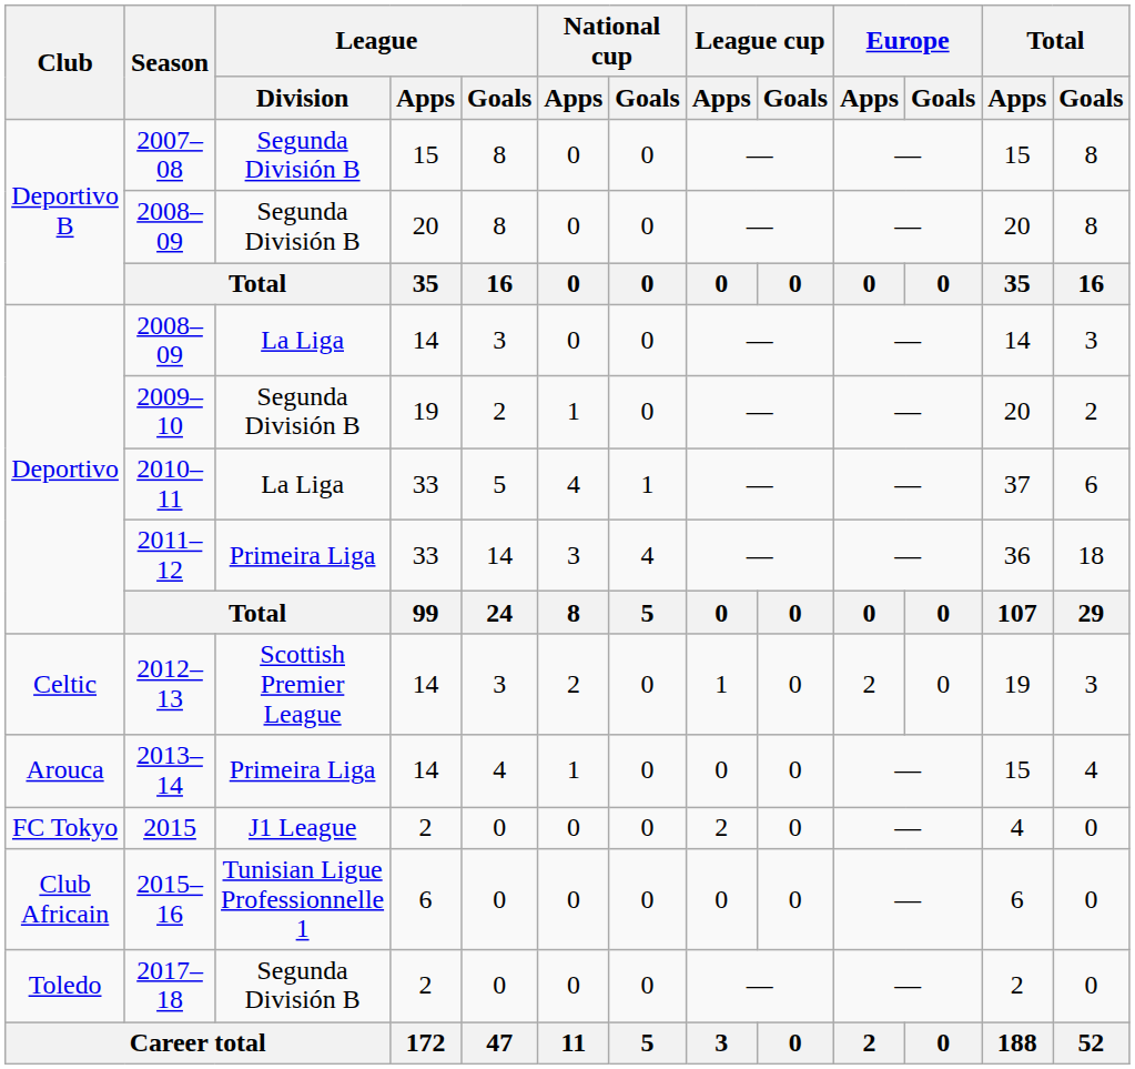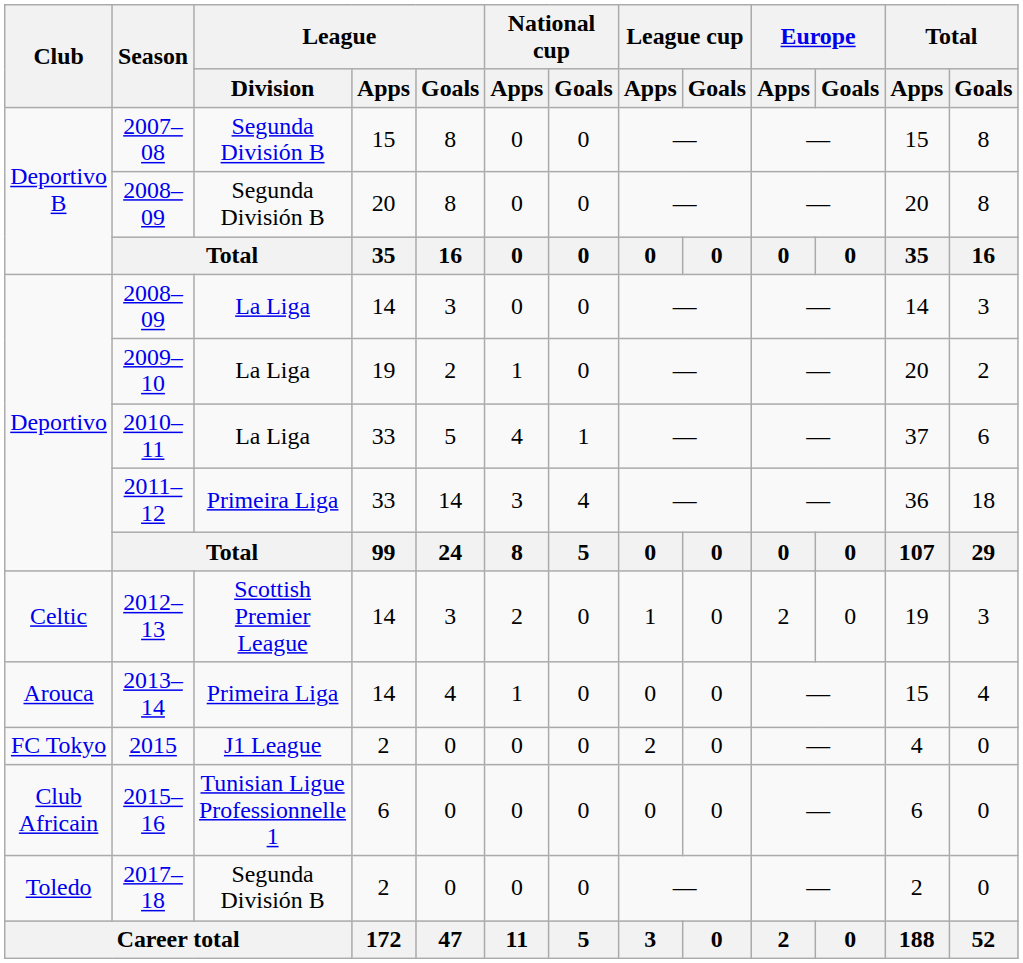 <table class="wikitable" style="text-align:center">
 <tr>
 <th rowspan="2">Club</th>
 <th rowspan="2">Season</th>
 <th colspan="3">League</th>
 <th colspan="2">National cup</th>
 <th colspan="2">League cup</th>
 <th colspan="2"><a href='#'>Europe</a></th>
 <th colspan="2">Total</th>
 </tr>
 <tr>
 <th>Division</th>
 <th>Apps</th>
 <th>Goals</th>
 <th>Apps</th>
 <th>Goals</th>
 <th>Apps</th>
 <th>Goals</th>
 <th>Apps</th>
 <th>Goals</th>
 <th>Apps</th>
 <th>Goals</th>
 </tr>
 <tr>
 <td rowspan="3"><a href='#'>Deportivo B</a></td>
 <td><a href='#'>2007–08</a></td>
 <td><a href='#'>Segunda División B</a></td>
 <td>15</td>
 <td>8</td>
 <td>0</td>
 <td>0</td>
 <td colspan="2">—</td>
 <td colspan="2">—</td>
 <td>15</td>
 <td>8</td>
 </tr>
 <tr>
 <td><a href='#'>2008–09</a></td>
 <td>Segunda División B</td>
 <td>20</td>
 <td>8</td>
 <td>0</td>
 <td>0</td>
 <td colspan="2">—</td>
 <td colspan="2">—</td>
 <td>20</td>
 <td>8</td>
 </tr>
 <tr>
 <th colspan="2">Total</th>
 <th>35</th>
 <th>16</th>
 <th>0</th>
 <th>0</th>
 <th>0</th>
 <th>0</th>
 <th>0</th>
 <th>0</th>
 <th>35</th>
 <th>16</th>
 </tr>
 <tr>
 <td rowspan="5"><a href='#'>Deportivo</a></td>
 <td><a href='#'>2008–09</a></td>
 <td><a href='#'>La Liga</a></td>
 <td>14</td>
 <td>3</td>
 <td>0</td>
 <td>0</td>
 <td colspan="2">—</td>
 <td colspan="2">—</td>
 <td>14</td>
 <td>3</td>
 </tr>
 <tr>
 <td><a href='#'>2009–10</a></td>
-<td>Segunda División B</td>
+<td>La Liga</td>
 <td>19</td>
 <td>2</td>
 <td>1</td>
 <td>0</td>
 <td colspan="2">—</td>
 <td colspan="2">—</td>
 <td>20</td>
 <td>2</td>
 </tr>
 <tr>
 <td><a href='#'>2010–11</a></td>
 <td>La Liga</td>
 <td>33</td>
 <td>5</td>
 <td>4</td>
 <td>1</td>
 <td colspan="2">—</td>
 <td colspan="2">—</td>
 <td>37</td>
 <td>6</td>
 </tr>
 <tr>
 <td><a href='#'>2011–12</a></td>
 <td><a href='#'>Primeira Liga</a></td>
 <td>33</td>
 <td>14</td>
 <td>3</td>
 <td>4</td>
 <td colspan="2">—</td>
 <td colspan="2">—</td>
 <td>36</td>
 <td>18</td>
 </tr>
 <tr>
 <th colspan="2">Total</th>
 <th>99</th>
 <th>24</th>
 <th>8</th>
 <th>5</th>
 <th>0</th>
 <th>0</th>
 <th>0</th>
 <th>0</th>
 <th>107</th>
 <th>29</th>
 </tr>
 <tr>
 <td><a href='#'>Celtic</a></td>
 <td><a href='#'>2012–13</a></td>
 <td><a href='#'>Scottish Premier League</a></td>
 <td>14</td>
 <td>3</td>
 <td>2</td>
 <td>0</td>
 <td>1</td>
 <td>0</td>
 <td>2</td>
 <td>0</td>
 <td>19</td>
 <td>3</td>
 </tr>
 <tr>
 <td><a href='#'>Arouca</a></td>
 <td><a href='#'>2013–14</a></td>
 <td><a href='#'>Primeira Liga</a></td>
 <td>14</td>
 <td>4</td>
 <td>1</td>
 <td>0</td>
 <td>0</td>
 <td>0</td>
 <td colspan="2">—</td>
 <td>15</td>
 <td>4</td>
 </tr>
 <tr>
 <td><a href='#'>FC Tokyo</a></td>
 <td><a href='#'>2015</a></td>
 <td><a href='#'>J1 League</a></td>
 <td>2</td>
 <td>0</td>
 <td>0</td>
 <td>0</td>
 <td>2</td>
 <td>0</td>
 <td colspan="2">—</td>
 <td>4</td>
 <td>0</td>
 </tr>
 <tr>
 <td><a href='#'>Club Africain</a></td>
 <td><a href='#'>2015–16</a></td>
 <td><a href='#'>Tunisian Ligue Professionnelle 1</a></td>
 <td>6</td>
 <td>0</td>
 <td>0</td>
 <td>0</td>
 <td>0</td>
 <td>0</td>
 <td colspan="2">—</td>
 <td>6</td>
 <td>0</td>
 </tr>
 <tr>
 <td><a href='#'>Toledo</a></td>
 <td><a href='#'>2017–18</a></td>
 <td>Segunda División B</td>
 <td>2</td>
 <td>0</td>
 <td>0</td>
 <td>0</td>
 <td colspan="2">—</td>
 <td colspan="2">—</td>
 <td>2</td>
 <td>0</td>
 </tr>
 <tr>
 <th colspan="3">Career total</th>
 <th>172</th>
 <th>47</th>
 <th>11</th>
 <th>5</th>
 <th>3</th>
 <th>0</th>
 <th>2</th>
 <th>0</th>
 <th>188</th>
 <th>52</th>
 </tr>
 </table>
